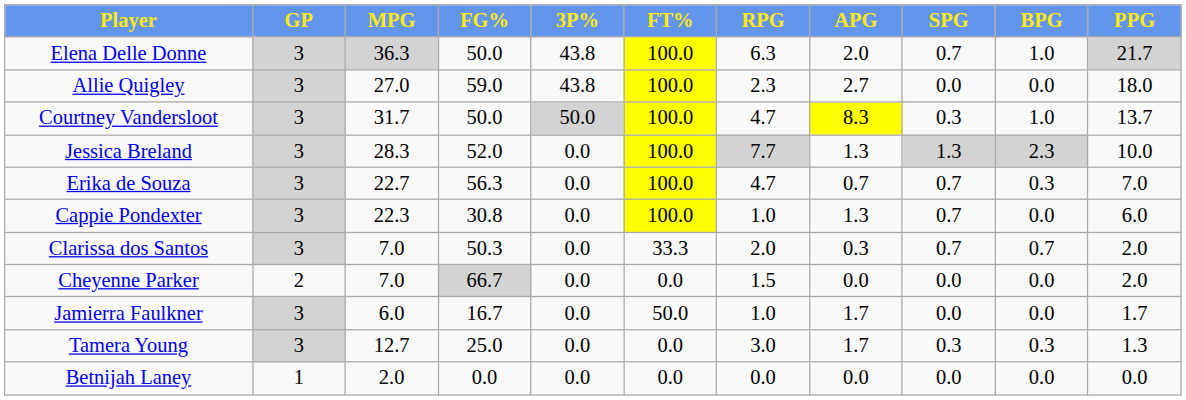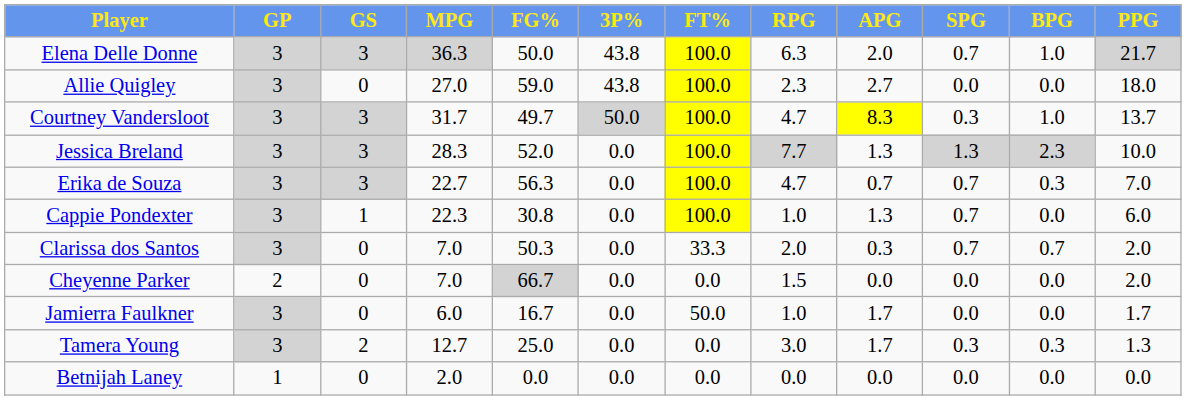 <table class="wikitable sortable" style="text-align:center;">
 <tr>
 <th style="background:#6495ED;color:#FDE910;" width="16%">Player</th>
 <th style="background:#6495ED;color:#FDE910;" width="6%">GP</th>
+<th style="background:#6495ED;color:#FDE910;" width="6%">GS</th>
 <th style="background:#6495ED;color:#FDE910;" width="6%">MPG</th>
 <th style="background:#6495ED;color:#FDE910;" width="6%">FG%</th>
 <th style="background:#6495ED;color:#FDE910;" width="6%">3P%</th>
 <th style="background:#6495ED;color:#FDE910;" width="6%">FT%</th>
 <th style="background:#6495ED;color:#FDE910;" width="6%">RPG</th>
 <th style="background:#6495ED;color:#FDE910;" width="6%">APG</th>
 <th style="background:#6495ED;color:#FDE910;" width="6%">SPG</th>
 <th style="background:#6495ED;color:#FDE910;" width="6%">BPG</th>
 <th style="background:#6495ED;color:#FDE910;" width="6%">PPG</th>
 </tr>
 <tr>
 <td><a href='#'>Elena Delle Donne</a></td>
+<td style="background:#D3D3D3;">3</td>
 <td style="background:#D3D3D3;">3</td>
 <td style="background:#D3D3D3;">36.3</td>
 <td>50.0</td>
 <td>43.8</td>
 <td style="background:yellow;">100.0</td>
 <td>6.3</td>
 <td>2.0</td>
 <td>0.7</td>
 <td>1.0</td>
 <td style="background:#D3D3D3;">21.7</td>
 </tr>
 <tr>
 <td><a href='#'>Allie Quigley</a></td>
 <td style="background:#D3D3D3;">3</td>
+<td>0</td>
 <td>27.0</td>
 <td>59.0</td>
 <td>43.8</td>
 <td style="background:yellow;">100.0</td>
 <td>2.3</td>
 <td>2.7</td>
 <td>0.0</td>
 <td>0.0</td>
 <td>18.0</td>
 </tr>
 <tr>
 <td><a href='#'>Courtney Vandersloot</a></td>
 <td style="background:#D3D3D3;">3</td>
+<td style="background:#D3D3D3;">3</td>
 <td>31.7</td>
-<td>50.0</td>
+<td>49.7</td>
 <td style="background:#D3D3D3;">50.0</td>
 <td style="background:yellow;">100.0</td>
 <td>4.7</td>
 <td style="background:yellow;">8.3</td>
 <td>0.3</td>
 <td>1.0</td>
 <td>13.7</td>
 </tr>
 <tr>
 <td><a href='#'>Jessica Breland</a></td>
+<td style="background:#D3D3D3;">3</td>
 <td style="background:#D3D3D3;">3</td>
 <td>28.3</td>
 <td>52.0</td>
 <td>0.0</td>
 <td style="background:yellow;">100.0</td>
 <td style="background:#D3D3D3;">7.7</td>
 <td>1.3</td>
 <td style="background:#D3D3D3;">1.3</td>
 <td style="background:#D3D3D3;">2.3</td>
 <td>10.0</td>
 </tr>
 <tr>
 <td><a href='#'>Erika de Souza</a></td>
 <td style="background:#D3D3D3;">3</td>
+<td style="background:#D3D3D3;">3</td>
 <td>22.7</td>
 <td>56.3</td>
 <td>0.0</td>
 <td style="background:yellow;">100.0</td>
 <td>4.7</td>
 <td>0.7</td>
 <td>0.7</td>
 <td>0.3</td>
 <td>7.0</td>
 </tr>
 <tr>
 <td><a href='#'>Cappie Pondexter</a></td>
 <td style="background:#D3D3D3;">3</td>
+<td>1</td>
 <td>22.3</td>
 <td>30.8</td>
 <td>0.0</td>
 <td style="background:yellow;">100.0</td>
 <td>1.0</td>
 <td>1.3</td>
 <td>0.7</td>
 <td>0.0</td>
 <td>6.0</td>
 </tr>
 <tr>
 <td><a href='#'>Clarissa dos Santos</a></td>
 <td style="background:#D3D3D3;">3</td>
+<td>0</td>
 <td>7.0</td>
 <td>50.3</td>
 <td>0.0</td>
 <td>33.3</td>
 <td>2.0</td>
 <td>0.3</td>
 <td>0.7</td>
 <td>0.7</td>
 <td>2.0</td>
 </tr>
 <tr>
 <td><a href='#'>Cheyenne Parker</a></td>
 <td>2</td>
+<td>0</td>
 <td>7.0</td>
 <td style="background:#D3D3D3;">66.7</td>
 <td>0.0</td>
 <td>0.0</td>
 <td>1.5</td>
 <td>0.0</td>
 <td>0.0</td>
 <td>0.0</td>
 <td>2.0</td>
 </tr>
 <tr>
 <td><a href='#'>Jamierra Faulkner</a></td>
 <td style="background:#D3D3D3;">3</td>
+<td>0</td>
 <td>6.0</td>
 <td>16.7</td>
 <td>0.0</td>
 <td>50.0</td>
 <td>1.0</td>
 <td>1.7</td>
 <td>0.0</td>
 <td>0.0</td>
 <td>1.7</td>
 </tr>
 <tr>
 <td><a href='#'>Tamera Young</a></td>
 <td style="background:#D3D3D3;">3</td>
+<td>2</td>
 <td>12.7</td>
 <td>25.0</td>
 <td>0.0</td>
 <td>0.0</td>
 <td>3.0</td>
 <td>1.7</td>
 <td>0.3</td>
 <td>0.3</td>
 <td>1.3</td>
 </tr>
 <tr>
 <td><a href='#'>Betnijah Laney</a></td>
 <td>1</td>
+<td>0</td>
 <td>2.0</td>
 <td>0.0</td>
 <td>0.0</td>
 <td>0.0</td>
 <td>0.0</td>
 <td>0.0</td>
 <td>0.0</td>
 <td>0.0</td>
 <td>0.0</td>
 </tr>
 </table>
